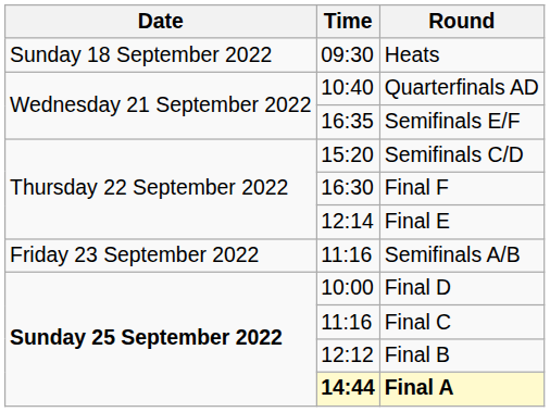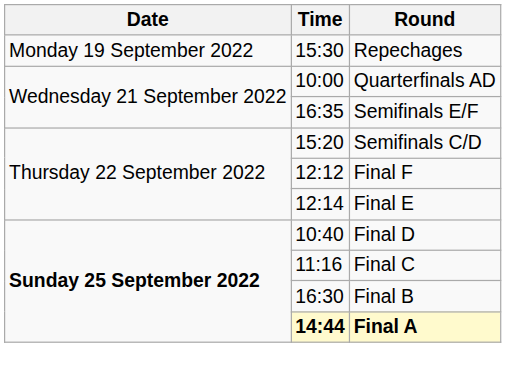 <table class="wikitable">
 <tr>
 <th>Date</th>
 <th>Time</th>
 <th>Round</th>
 </tr>
 <tr>
-<td>Sunday 18 September 2022</td>
-<td>09:30</td>
-<td>Heats</td>
+<td>Monday 19 September 2022</td>
+<td>15:30</td>
+<td>Repechages</td>
 </tr>
 <tr>
 <td rowspan=2>Wednesday 21 September 2022</td>
-<td>10:40</td>
+<td>10:00</td>
 <td>Quarterfinals AD</td>
 </tr>
 <tr>
 <td>16:35</td>
 <td>Semifinals E/F</td>
 </tr>
 <tr>
 <td rowspan=3>Thursday 22 September 2022</td>
 <td>15:20</td>
 <td>Semifinals C/D</td>
 </tr>
 <tr>
-<td>16:30</td>
+<td>12:12</td>
 <td>Final F</td>
 </tr>
 <tr>
 <td>12:14</td>
 <td>Final E</td>
 </tr>
 <tr>
-<td>Friday 23 September 2022</td>
-<td>11:16</td>
-<td>Semifinals A/B</td>
-</tr>
-<tr>
 <td rowspan=4><strong>Sunday 25 September 2022</strong></td>
-<td>10:00</td>
+<td>10:40</td>
 <td>Final D</td>
 </tr>
 <tr>
 <td>11:16</td>
 <td>Final C</td>
 </tr>
 <tr>
-<td>12:12</td>
+<td>16:30</td>
 <td>Final B</td>
 </tr>
 <tr>
 <td style=background:lemonchiffon><strong>14:44</strong></td>
 <td style=background:lemonchiffon><strong>Final A</strong></td>
 </tr>
 </table>
